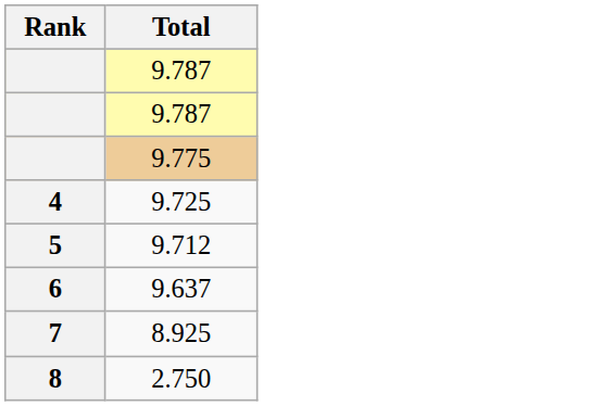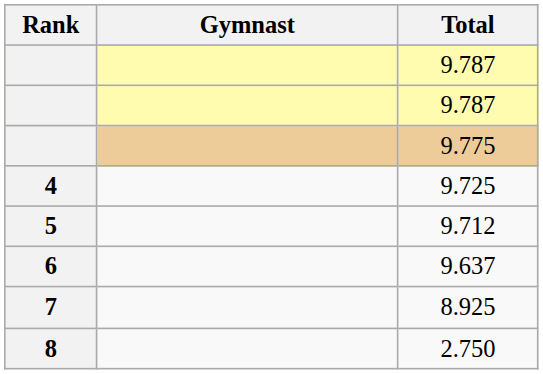 <table class="wikitable sortable" style="text-align:center; font-size:95%">
 <tr>
 <th scope="col" style="width:50px;">Rank</th>
+<th scope="col" style="width:180px;">Gymnast</th>
 <th scope="col" style="width:80px;">Total</th>
 </tr>
 <tr style="background:#fffcaf;">
 <th scope="row" style="text-align:center"></th>
+<td style="text-align:left;"></td>
 <td>9.787</td>
 </tr>
 <tr style="background:#fffcaf;">
 <th scope=row style="text-align:center"></th>
+<td style="text-align:left;"></td>
 <td>9.787</td>
 </tr>
 <tr style="background:#ec9;">
 <th scope=row style="text-align:center"></th>
+<td style="text-align:left;"></td>
 <td>9.775</td>
 </tr>
 <tr>
 <th scope=row style="text-align:center">4</th>
+<td style="text-align:left;"></td>
 <td>9.725</td>
 </tr>
 <tr>
 <th scope=row style="text-align:center">5</th>
+<td style="text-align:left;"></td>
 <td>9.712</td>
 </tr>
 <tr>
 <th scope=row style="text-align:center">6</th>
+<td style="text-align:left;"></td>
 <td>9.637</td>
 </tr>
 <tr>
 <th scope=row style="text-align:center">7</th>
+<td style="text-align:left;"></td>
 <td>8.925</td>
 </tr>
 <tr>
 <th scope=row style="text-align:center">8</th>
+<td style="text-align:left;"></td>
 <td>2.750</td>
 </tr>
 </table>
